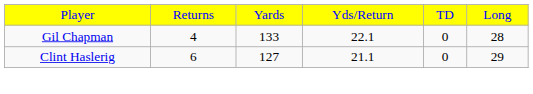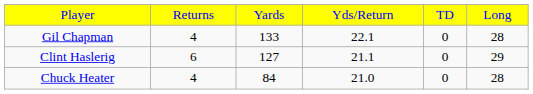 <table class="wikitable" width="50%">
 <tr align="center"  style="background:yellow;color:blue;">
 <td>Player</td>
 <td>Returns</td>
 <td>Yards</td>
 <td>Yds/Return</td>
 <td>TD</td>
 <td>Long</td>
 </tr>
 <tr align="center" bgcolor="">
 <td><a href='#'>Gil Chapman</a></td>
 <td>4</td>
 <td>133</td>
 <td>22.1</td>
 <td>0</td>
 <td>28</td>
 </tr>
 <tr align="center" bgcolor="">
 <td><a href='#'>Clint Haslerig</a></td>
 <td>6</td>
 <td>127</td>
 <td>21.1</td>
 <td>0</td>
 <td>29</td>
 </tr>
+<tr align="center" bgcolor="">
+<td><a href='#'>Chuck Heater</a></td>
+<td>4</td>
+<td>84</td>
+<td>21.0</td>
+<td>0</td>
+<td>28</td>
+</tr>
 </table>
